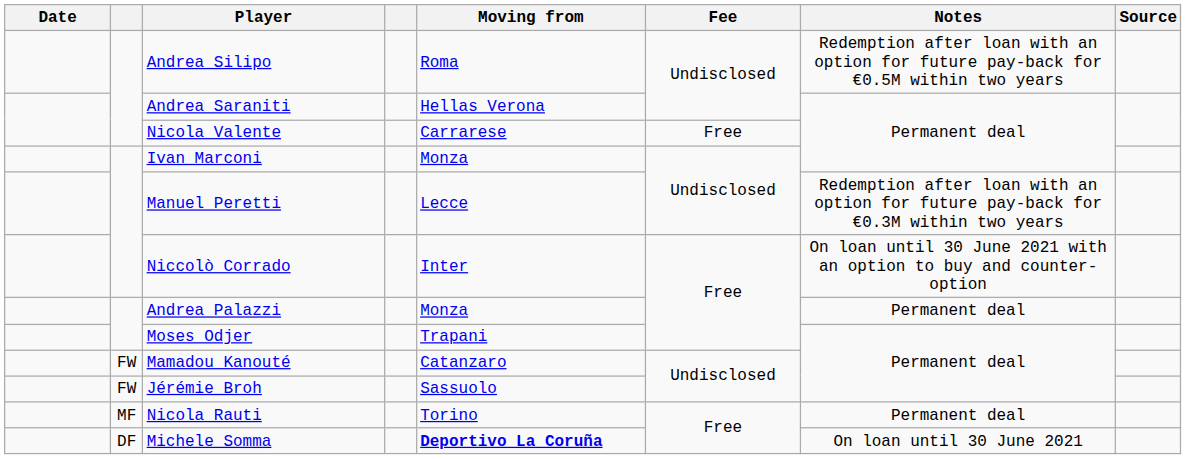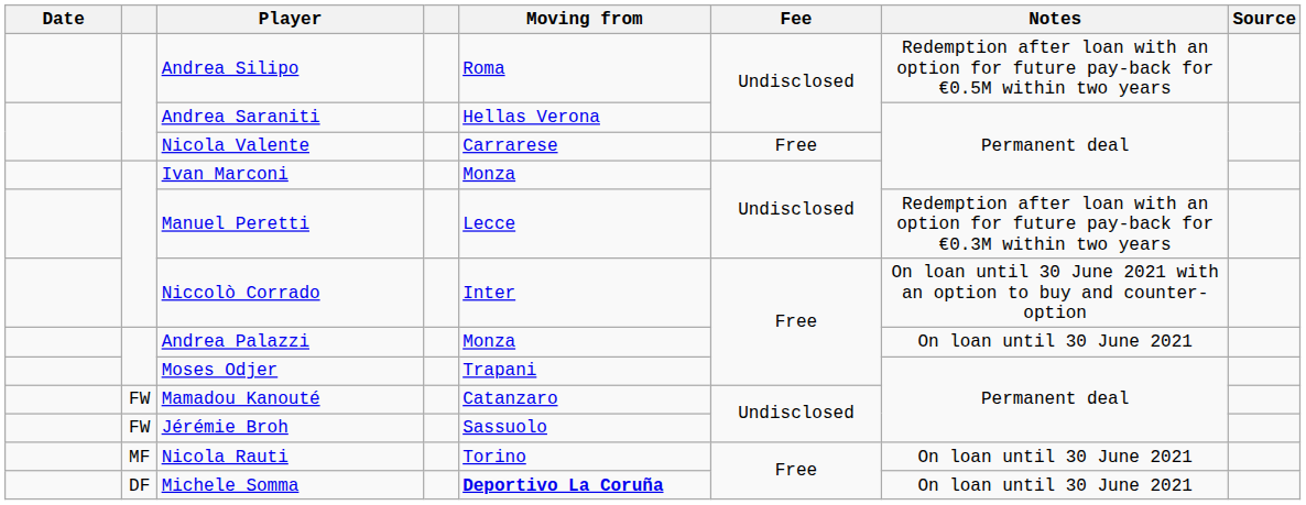 <table class="wikitable sortable">
 <tr>
 <th style="width:80px;">Date</th>
 <th style="width:20px;"></th>
 <th style="width:190px;">Player</th>
 <th style="width:20px;"></th>
 <th style="width:180px;">Moving from</th>
 <th style="width:120px;" class="unsortable">Fee</th>
 <th style="width:250px;" class="unsortable">Notes</th>
 <th style="width:20px;">Source</th>
 </tr>
 <tr>
 <td></td>
 <td rowspan="3" align=center></td>
 <td> <a href='#'>Andrea Silipo</a></td>
 <td align=center></td>
 <td> <a href='#'>Roma</a></td>
 <td rowspan="2" align=center>Undisclosed</td>
 <td align=center>Redemption after loan with an option for future pay-back for €0.5M within two years</td>
 <td></td>
 </tr>
 <tr>
 <td rowspan="2"></td>
 <td> <a href='#'>Andrea Saraniti</a></td>
 <td align=center></td>
 <td> <a href='#'>Hellas Verona</a></td>
 <td rowspan="3" align=center>Permanent deal</td>
 <td rowspan="2"></td>
 </tr>
 <tr>
 <td> <a href='#'>Nicola Valente</a></td>
 <td align=center></td>
 <td> <a href='#'>Carrarese</a></td>
 <td align=center>Free</td>
 </tr>
 <tr>
 <td></td>
 <td rowspan="3" align="center"></td>
 <td> <a href='#'>Ivan Marconi</a></td>
 <td align=center></td>
 <td> <a href='#'>Monza</a></td>
 <td rowspan="2" align=center>Undisclosed</td>
 <td></td>
 </tr>
 <tr>
 <td></td>
 <td> <a href='#'>Manuel Peretti</a></td>
 <td align=center></td>
 <td> <a href='#'>Lecce</a></td>
 <td align=center>Redemption after loan with an option for future pay-back for €0.3M within two years</td>
 <td></td>
 </tr>
 <tr>
 <td></td>
 <td> <a href='#'>Niccolò Corrado</a></td>
 <td align=center></td>
 <td> <a href='#'>Inter</a></td>
 <td rowspan="3" align=center>Free</td>
 <td align=center>On loan until 30 June 2021 with an option to buy and counter-option</td>
 <td></td>
 </tr>
 <tr>
 <td></td>
 <td rowspan="2" align=center></td>
 <td> <a href='#'>Andrea Palazzi</a></td>
 <td align=center></td>
 <td> <a href='#'>Monza</a></td>
-<td align=center>Permanent deal</td>
+<td align=center>On loan until 30 June 2021</td>
 <td></td>
 </tr>
 <tr>
 <td></td>
 <td> <a href='#'>Moses Odjer</a></td>
 <td align=center></td>
 <td> <a href='#'>Trapani</a></td>
 <td rowspan="3" align=center>Permanent deal</td>
 <td></td>
 </tr>
 <tr>
 <td></td>
 <td align=center>FW</td>
 <td> <a href='#'>Mamadou Kanouté</a></td>
 <td align=center></td>
 <td> <a href='#'>Catanzaro</a></td>
 <td rowspan="2" align=center>Undisclosed</td>
 <td></td>
 </tr>
 <tr>
 <td></td>
 <td align=center>FW</td>
 <td> <a href='#'>Jérémie Broh</a></td>
 <td align=center></td>
 <td> <a href='#'>Sassuolo</a></td>
 <td></td>
 </tr>
 <tr>
 <td></td>
 <td align=center>MF</td>
 <td> <a href='#'>Nicola Rauti</a></td>
 <td align=center></td>
 <td> <a href='#'>Torino</a></td>
 <td rowspan="2" align=center>Free</td>
-<td align=center>Permanent deal</td>
+<td align=center>On loan until 30 June 2021</td>
 <td></td>
 </tr>
 <tr>
 <td></td>
 <td align=center>DF</td>
 <td> <a href='#'>Michele Somma</a></td>
 <td align=center></td>
 <td><strong> <a href='#'>Deportivo La Coruña</a></strong></td>
 <td align=center>On loan until 30 June 2021</td>
 <td></td>
 </tr>
 </table>
